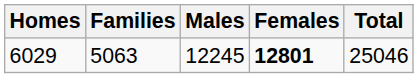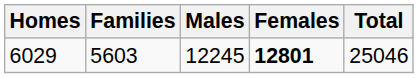 <table class="wikitable">
 <tr>
 <th>Homes</th>
 <th>Families</th>
 <th>Males</th>
 <th>Females</th>
 <th>Total</th>
 </tr>
 <tr>
 <td>6029</td>
-<td>5063</td>
+<td>5603</td>
 <td>12245</td>
 <td><strong>12801</strong></td>
 <td>25046</td>
 </tr>
 </table>
